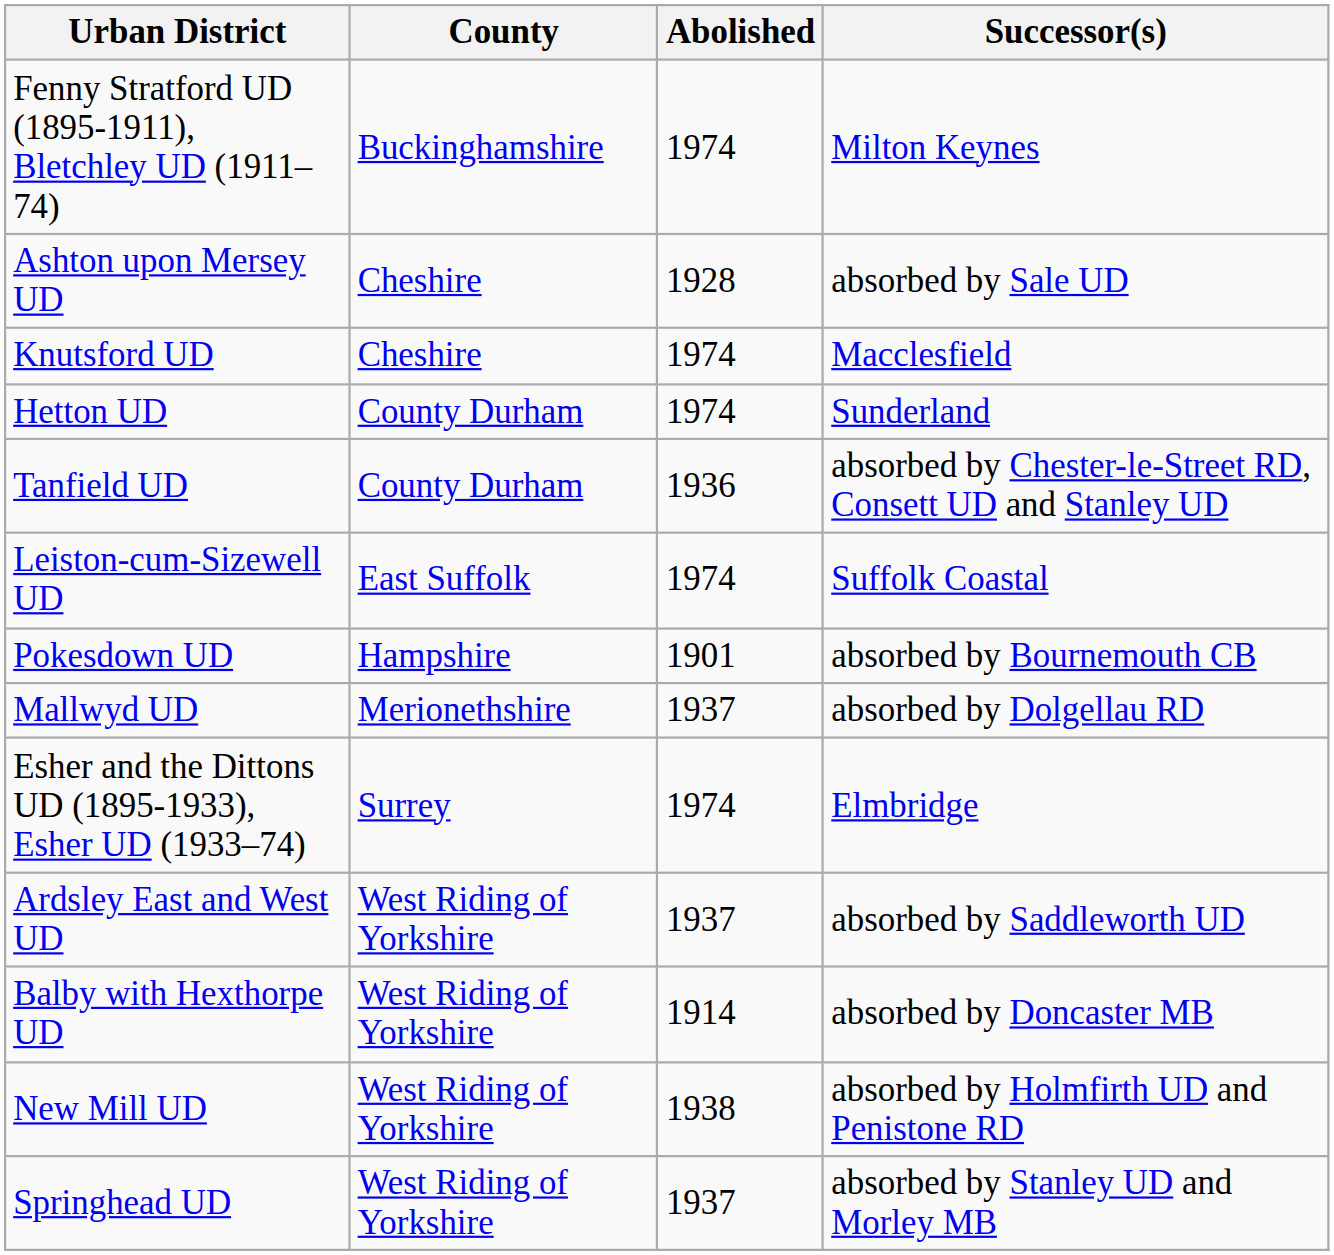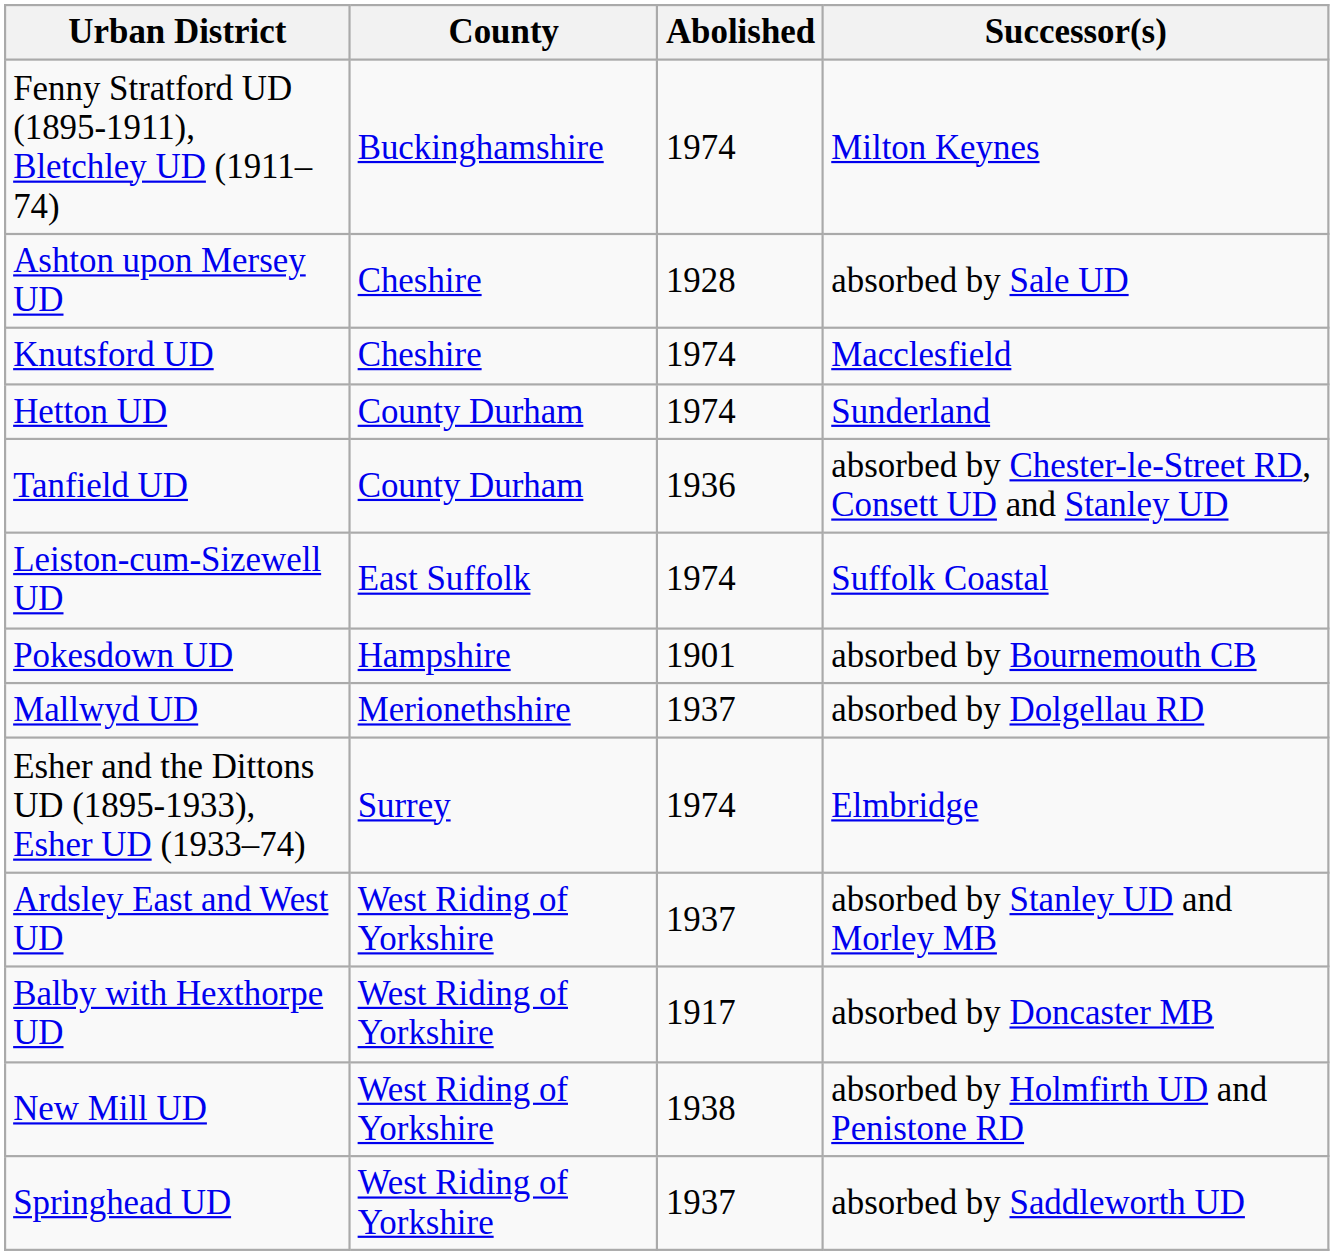 <table class="wikitable sortable">
 <tr>
 <th>Urban District</th>
 <th>County</th>
 <th>Abolished</th>
 <th>Successor(s)</th>
 </tr>
 <tr>
 <td>Fenny Stratford UD (1895-1911),<br><a href='#'>Bletchley UD</a> (1911–74)</td>
 <td><a href='#'>Buckinghamshire</a></td>
 <td>1974</td>
 <td><a href='#'>Milton Keynes</a></td>
 </tr>
 <tr>
 <td><a href='#'>Ashton upon Mersey UD</a></td>
 <td><a href='#'>Cheshire</a></td>
 <td>1928</td>
 <td>absorbed by <a href='#'>Sale UD</a></td>
 </tr>
 <tr>
 <td><a href='#'>Knutsford UD</a></td>
 <td><a href='#'>Cheshire</a></td>
 <td>1974</td>
 <td><a href='#'>Macclesfield</a></td>
 </tr>
 <tr>
 <td><a href='#'>Hetton UD</a></td>
 <td><a href='#'>County Durham</a></td>
 <td>1974</td>
 <td><a href='#'>Sunderland</a></td>
 </tr>
 <tr>
 <td><a href='#'>Tanfield UD</a></td>
 <td><a href='#'>County Durham</a></td>
 <td>1936</td>
 <td>absorbed by <a href='#'>Chester-le-Street RD</a>, <a href='#'>Consett UD</a> and <a href='#'>Stanley UD</a></td>
 </tr>
 <tr>
 <td><a href='#'>Leiston-cum-Sizewell UD</a></td>
 <td><a href='#'>East Suffolk</a></td>
 <td>1974</td>
 <td><a href='#'>Suffolk Coastal</a></td>
 </tr>
 <tr>
 <td><a href='#'>Pokesdown UD</a></td>
 <td><a href='#'>Hampshire</a></td>
 <td>1901</td>
 <td>absorbed by <a href='#'>Bournemouth CB</a></td>
 </tr>
 <tr>
 <td><a href='#'>Mallwyd UD</a></td>
 <td><a href='#'>Merionethshire</a></td>
 <td>1937</td>
 <td>absorbed by <a href='#'>Dolgellau RD</a></td>
 </tr>
 <tr>
 <td>Esher and the Dittons UD (1895-1933),<br><a href='#'>Esher UD</a> (1933–74)</td>
 <td><a href='#'>Surrey</a></td>
 <td>1974</td>
 <td><a href='#'>Elmbridge</a></td>
 </tr>
 <tr>
 <td><a href='#'>Ardsley East and West UD</a></td>
 <td><a href='#'>West Riding of Yorkshire</a></td>
 <td>1937</td>
-<td>absorbed by <a href='#'>Saddleworth UD</a></td>
+<td>absorbed by <a href='#'>Stanley UD</a> and <a href='#'>Morley MB</a></td>
 </tr>
 <tr>
 <td><a href='#'>Balby with Hexthorpe UD</a></td>
 <td><a href='#'>West Riding of Yorkshire</a></td>
-<td>1914</td>
+<td>1917</td>
 <td>absorbed by <a href='#'>Doncaster MB</a></td>
 </tr>
 <tr>
 <td><a href='#'>New Mill UD</a></td>
 <td><a href='#'>West Riding of Yorkshire</a></td>
 <td>1938</td>
 <td>absorbed by <a href='#'>Holmfirth UD</a> and <a href='#'>Penistone RD</a></td>
 </tr>
 <tr>
 <td><a href='#'>Springhead UD</a></td>
 <td><a href='#'>West Riding of Yorkshire</a></td>
 <td>1937</td>
-<td>absorbed by <a href='#'>Stanley UD</a> and <a href='#'>Morley MB</a></td>
+<td>absorbed by <a href='#'>Saddleworth UD</a></td>
 </tr>
 </table>
